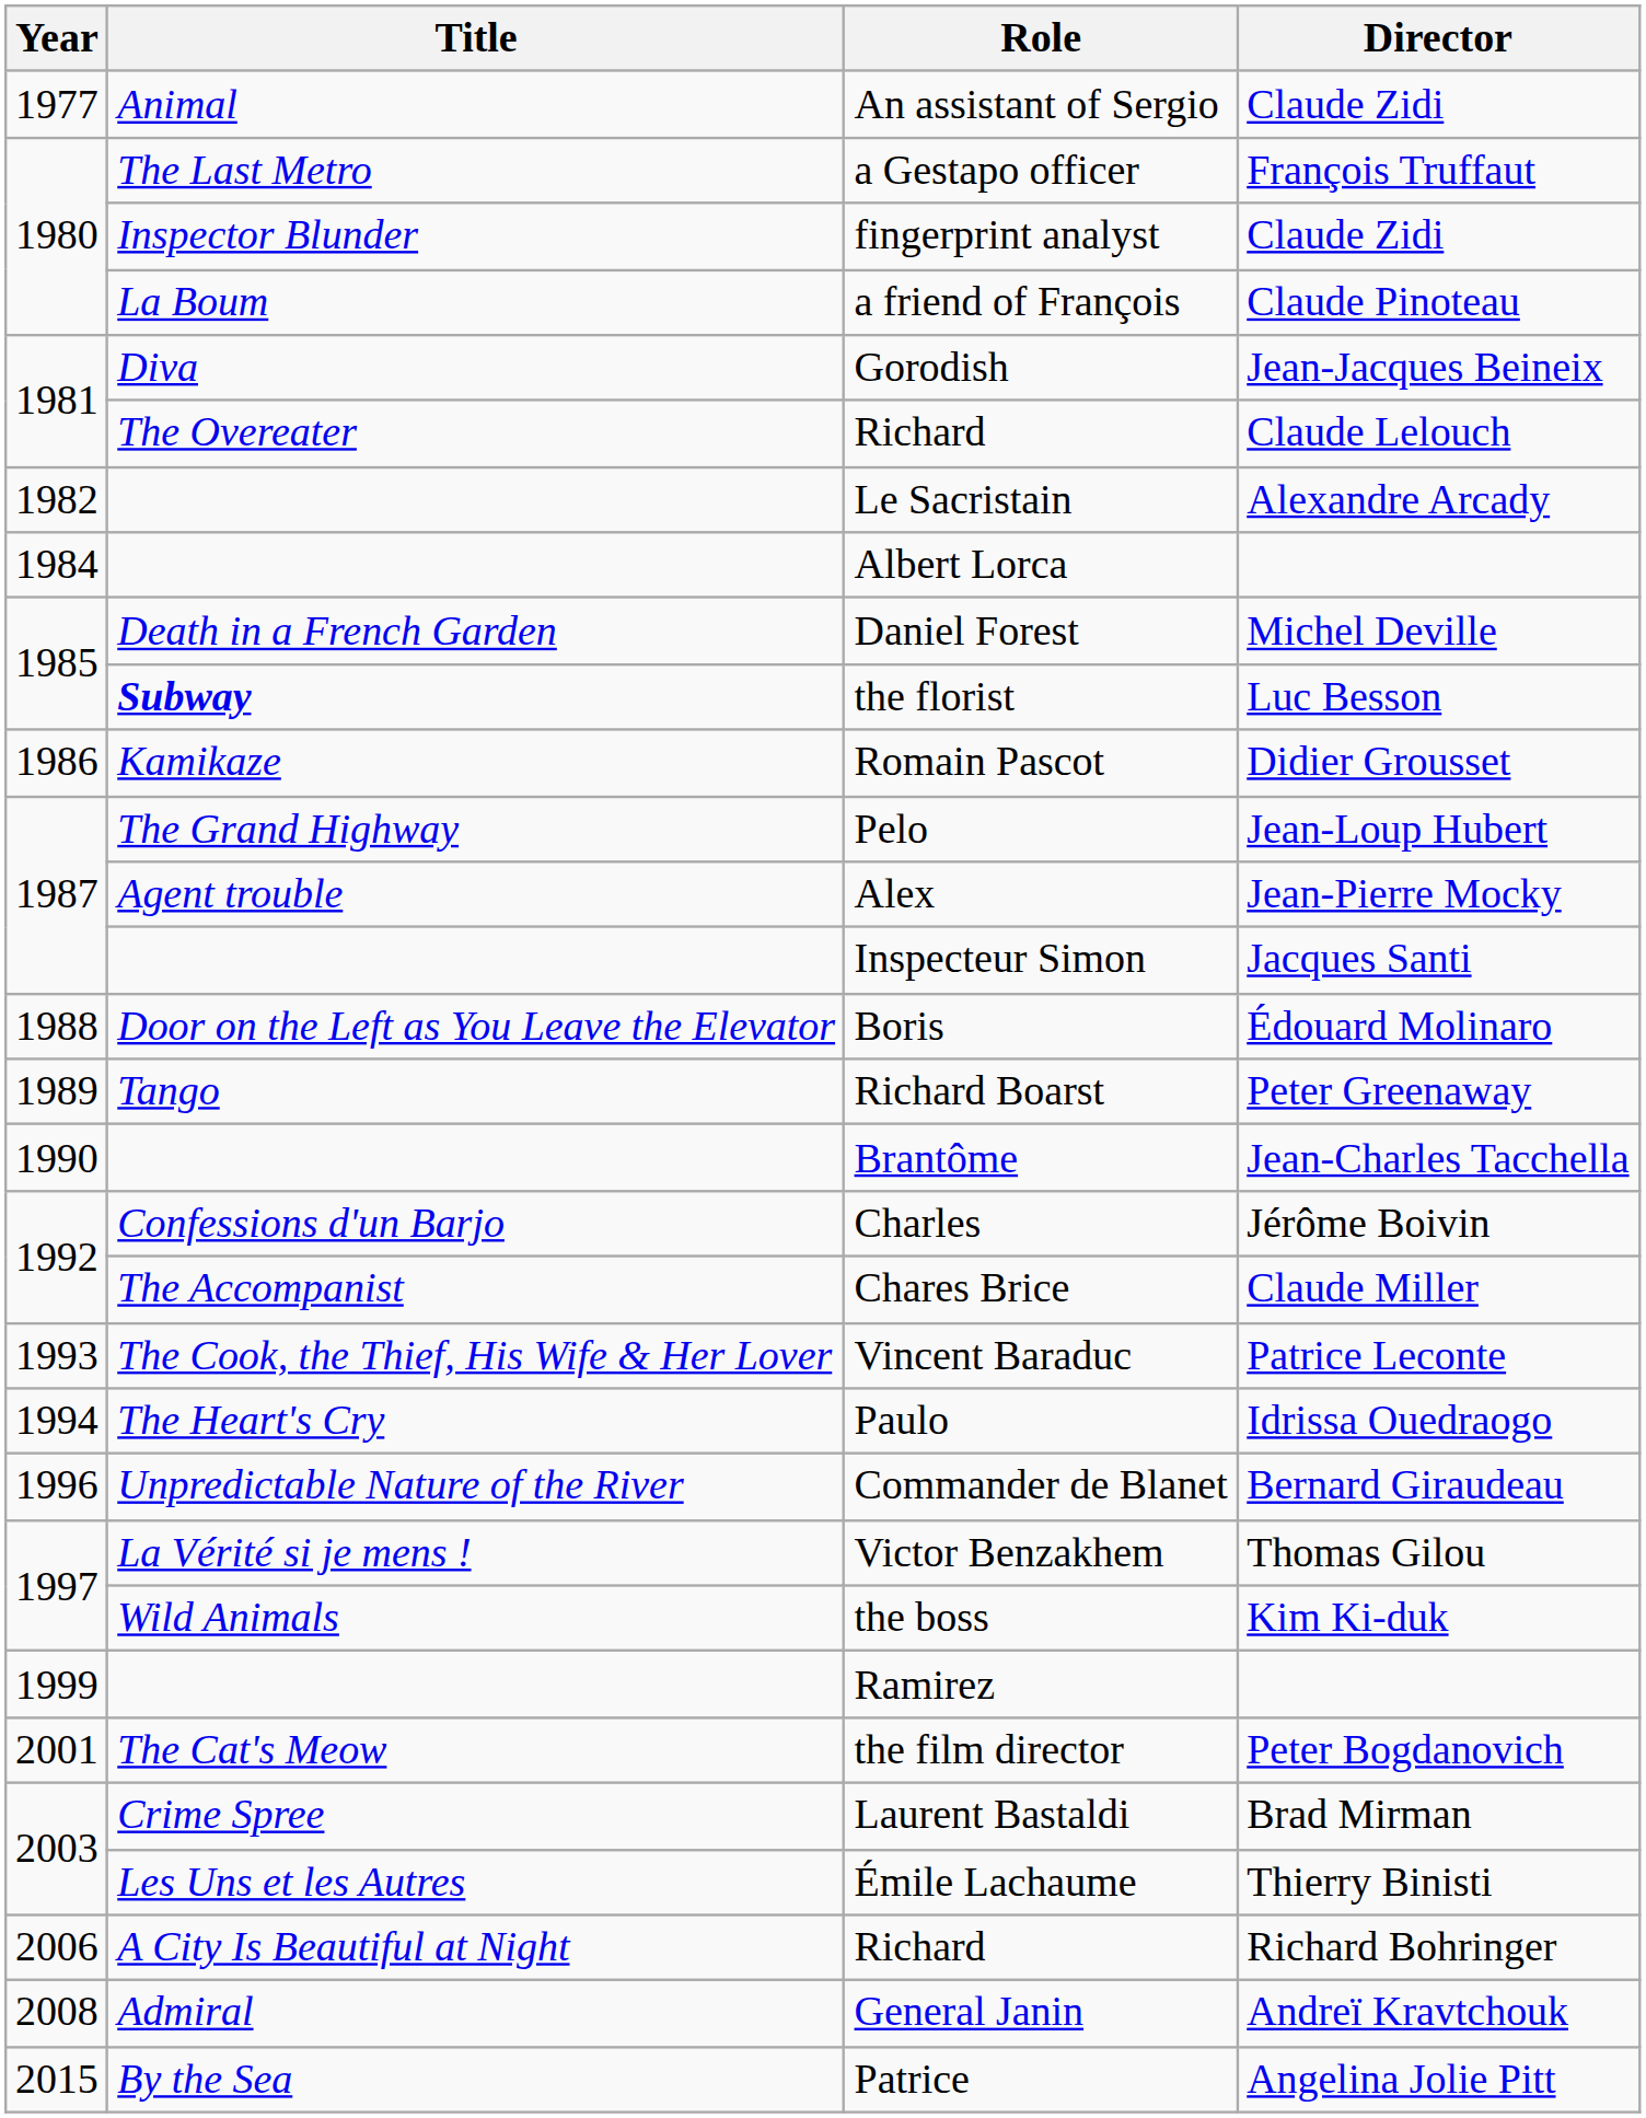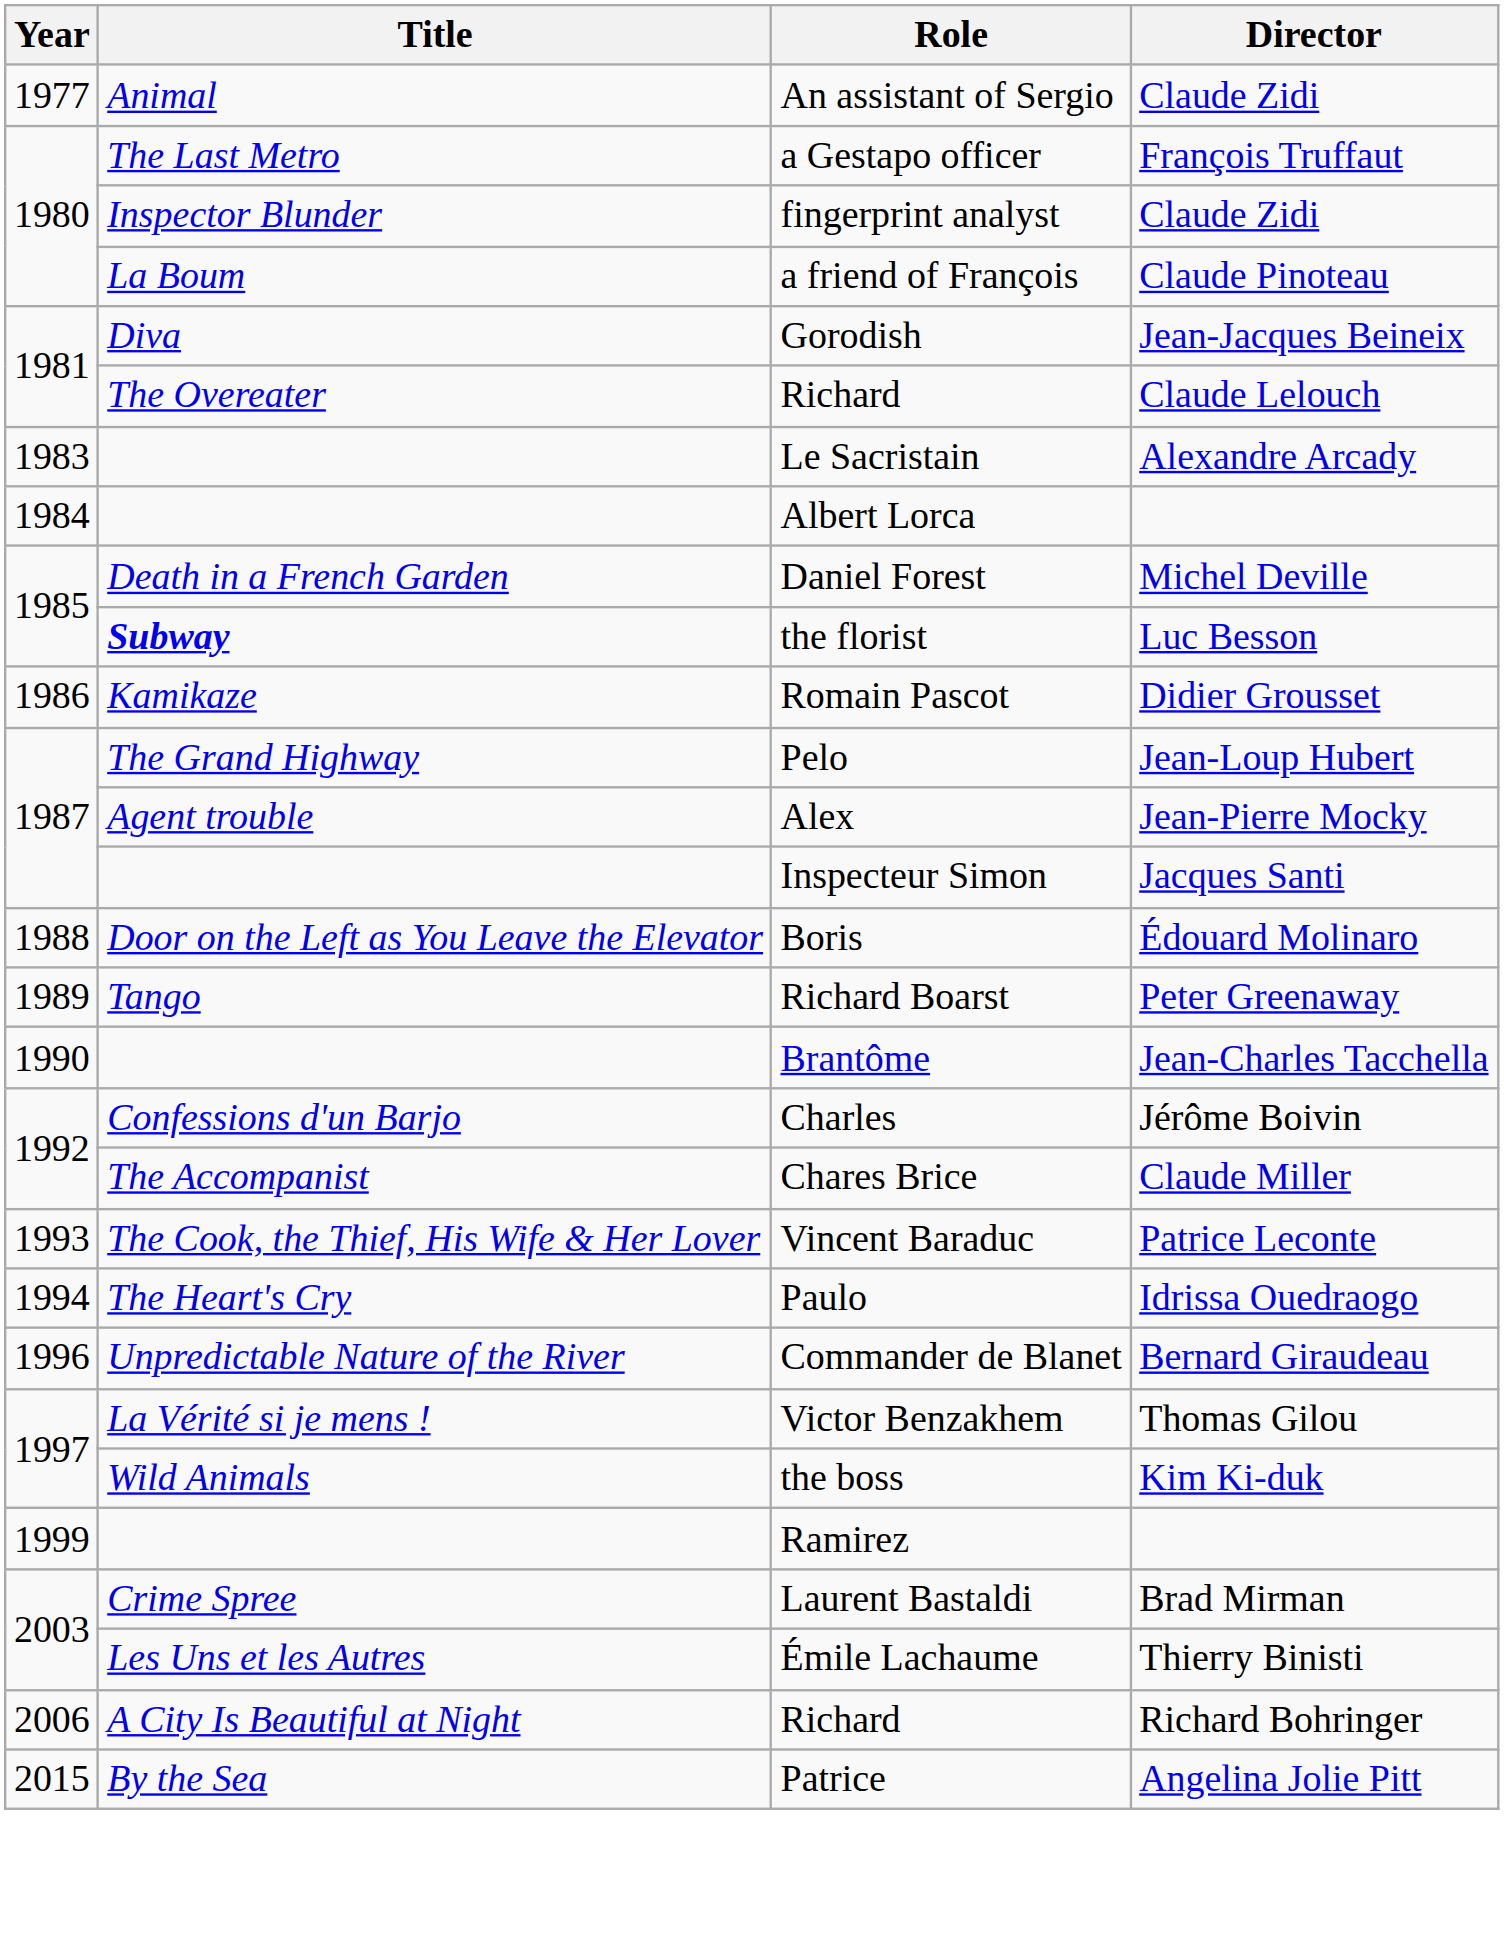 <table class="wikitable sortable">
 <tr>
 <th>Year</th>
 <th>Title</th>
 <th>Role</th>
 <th>Director</th>
 </tr>
 <tr>
 <td>1977</td>
 <td><em><a href='#'>Animal</a></em></td>
 <td>An assistant of Sergio</td>
 <td><a href='#'>Claude Zidi</a></td>
 </tr>
 <tr>
 <td rowspan=3>1980</td>
 <td><em><a href='#'>The Last Metro</a></em></td>
 <td>a Gestapo officer</td>
 <td><a href='#'>François Truffaut</a></td>
 </tr>
 <tr>
 <td><em><a href='#'>Inspector Blunder</a></em></td>
 <td>fingerprint analyst</td>
 <td><a href='#'>Claude Zidi</a></td>
 </tr>
 <tr>
 <td><em><a href='#'>La Boum</a></em></td>
 <td>a friend of François</td>
 <td><a href='#'>Claude Pinoteau</a></td>
 </tr>
 <tr>
 <td rowspan=2>1981</td>
 <td><em><a href='#'>Diva</a></em></td>
 <td>Gorodish</td>
 <td><a href='#'>Jean-Jacques Beineix</a></td>
 </tr>
 <tr>
 <td><em><a href='#'>The Overeater</a></em></td>
 <td>Richard</td>
 <td><a href='#'>Claude Lelouch</a></td>
 </tr>
 <tr>
-<td>1982</td>
+<td>1983</td>
 <td><em></em></td>
 <td>Le Sacristain</td>
 <td><a href='#'>Alexandre Arcady</a></td>
 </tr>
 <tr>
 <td>1984</td>
 <td><em></em></td>
 <td>Albert Lorca</td>
 <td></td>
 </tr>
 <tr>
 <td rowspan=2>1985</td>
 <td><em><a href='#'>Death in a French Garden</a></em></td>
 <td>Daniel Forest</td>
 <td><a href='#'>Michel Deville</a></td>
 </tr>
 <tr>
 <td><strong><em><a href='#'>Subway</a></em></strong></td>
 <td>the florist</td>
 <td><a href='#'>Luc Besson</a></td>
 </tr>
 <tr>
 <td>1986</td>
 <td><em><a href='#'>Kamikaze</a></em></td>
 <td>Romain Pascot</td>
 <td><a href='#'>Didier Grousset</a></td>
 </tr>
 <tr>
 <td rowspan=3>1987</td>
 <td><em><a href='#'>The Grand Highway</a></em></td>
 <td>Pelo</td>
 <td><a href='#'>Jean-Loup Hubert</a></td>
 </tr>
 <tr>
 <td><em><a href='#'>Agent trouble</a></em></td>
 <td>Alex</td>
 <td><a href='#'>Jean-Pierre Mocky</a></td>
 </tr>
 <tr>
 <td><em></em></td>
 <td>Inspecteur Simon</td>
 <td><a href='#'>Jacques Santi</a></td>
 </tr>
 <tr>
 <td>1988</td>
 <td><em><a href='#'>Door on the Left as You Leave the Elevator</a></em></td>
 <td>Boris</td>
 <td><a href='#'>Édouard Molinaro</a></td>
 </tr>
 <tr>
 <td>1989</td>
 <td><em><a href='#'>Tango</a></em></td>
 <td>Richard Boarst</td>
 <td><a href='#'>Peter Greenaway</a></td>
 </tr>
 <tr>
 <td>1990</td>
 <td><em></em></td>
 <td><a href='#'>Brantôme</a></td>
 <td><a href='#'>Jean-Charles Tacchella</a></td>
 </tr>
 <tr>
 <td rowspan=2>1992</td>
 <td><em><a href='#'>Confessions d'un Barjo</a></em></td>
 <td>Charles</td>
 <td>Jérôme Boivin</td>
 </tr>
 <tr>
 <td><em><a href='#'>The Accompanist</a></em></td>
 <td>Chares Brice</td>
 <td><a href='#'>Claude Miller</a></td>
 </tr>
 <tr>
 <td>1993</td>
 <td><em><a href='#'>The Cook, the Thief, His Wife & Her Lover</a></em></td>
 <td>Vincent Baraduc</td>
 <td><a href='#'>Patrice Leconte</a></td>
 </tr>
 <tr>
 <td>1994</td>
 <td><em><a href='#'>The Heart's Cry</a></em></td>
 <td>Paulo</td>
 <td><a href='#'>Idrissa Ouedraogo</a></td>
 </tr>
 <tr>
 <td>1996</td>
 <td><em><a href='#'>Unpredictable Nature of the River</a></em></td>
 <td>Commander de Blanet</td>
 <td><a href='#'>Bernard Giraudeau</a></td>
 </tr>
 <tr>
 <td Rowspan=2>1997</td>
 <td><em><a href='#'>La Vérité si je mens !</a></em></td>
 <td>Victor Benzakhem</td>
 <td>Thomas Gilou</td>
 </tr>
 <tr>
 <td><em><a href='#'>Wild Animals</a></em></td>
 <td>the boss</td>
 <td><a href='#'>Kim Ki-duk</a></td>
 </tr>
 <tr>
 <td>1999</td>
 <td><em></em></td>
 <td>Ramirez</td>
 <td></td>
 </tr>
 <tr>
-<td>2001</td>
-<td><em><a href='#'>The Cat's Meow</a></em></td>
-<td>the film director</td>
-<td><a href='#'>Peter Bogdanovich</a></td>
-</tr>
-<tr>
 <td rowspan=2>2003</td>
 <td><em><a href='#'>Crime Spree</a></em></td>
 <td>Laurent Bastaldi</td>
 <td>Brad Mirman</td>
 </tr>
 <tr>
 <td><em><a href='#'>Les Uns et les Autres</a></em></td>
 <td>Émile Lachaume</td>
 <td>Thierry Binisti</td>
 </tr>
 <tr>
 <td>2006</td>
 <td><em><a href='#'>A City Is Beautiful at Night</a></em></td>
 <td>Richard</td>
 <td>Richard Bohringer</td>
 </tr>
 <tr>
-<td>2008</td>
-<td><em><a href='#'>Admiral</a></em></td>
-<td><a href='#'>General Janin</a></td>
-<td><a href='#'>Andreï Kravtchouk</a></td>
-</tr>
-<tr>
 <td>2015</td>
 <td><em><a href='#'>By the Sea</a></em></td>
 <td>Patrice</td>
 <td><a href='#'>Angelina Jolie Pitt</a></td>
 </tr>
 </table>
